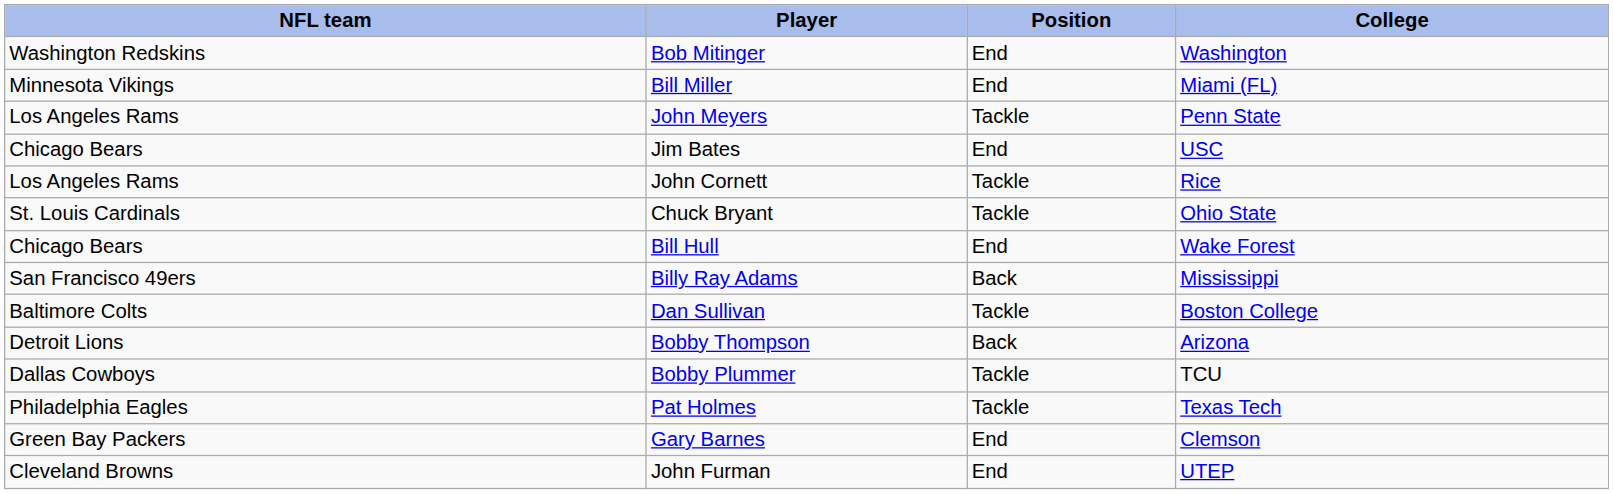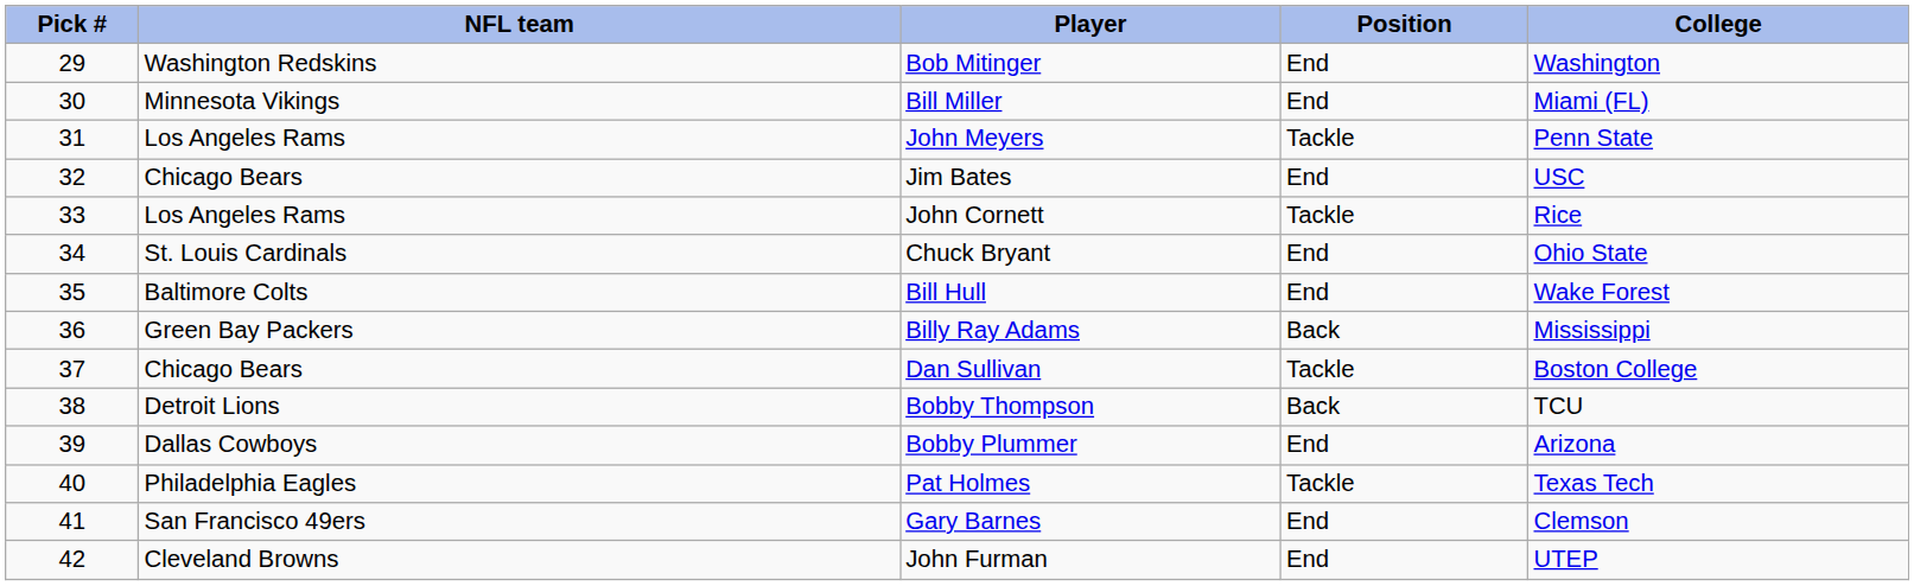 <table class="wikitable sortable sortable" style="width: 100%">
 <tr>
+<th style="background:#a8bdec; width:7%;">Pick #</th>
 <th style="width:40%; background:#a8bdec;">NFL team</th>
 <th style="width:20%; background:#a8bdec;">Player</th>
 <th style="width:13%; background:#a8bdec;">Position</th>
 <th style="background:#A8BDEC;">College</th>
 </tr>
 <tr>
+<td align=center>29</td>
 <td>Washington Redskins</td>
 <td><a href='#'>Bob Mitinger</a></td>
 <td>End</td>
 <td><a href='#'>Washington</a></td>
 </tr>
 <tr>
+<td align=center>30</td>
 <td>Minnesota Vikings</td>
 <td><a href='#'>Bill Miller</a></td>
 <td>End</td>
 <td><a href='#'>Miami (FL)</a></td>
 </tr>
 <tr>
+<td align=center>31</td>
 <td>Los Angeles Rams</td>
 <td><a href='#'>John Meyers</a></td>
 <td>Tackle</td>
 <td><a href='#'>Penn State</a></td>
 </tr>
 <tr>
+<td align=center>32</td>
 <td>Chicago Bears</td>
 <td>Jim Bates</td>
 <td>End</td>
 <td><a href='#'>USC</a></td>
 </tr>
 <tr>
+<td align=center>33</td>
 <td>Los Angeles Rams</td>
 <td>John Cornett</td>
 <td>Tackle</td>
 <td><a href='#'>Rice</a></td>
 </tr>
 <tr>
+<td align=center>34</td>
 <td>St. Louis Cardinals</td>
 <td>Chuck Bryant</td>
-<td>Tackle</td>
+<td>End</td>
 <td><a href='#'>Ohio State</a></td>
 </tr>
 <tr>
-<td>Chicago Bears</td>
+<td align=center>35</td>
+<td>Baltimore Colts</td>
 <td><a href='#'>Bill Hull</a></td>
 <td>End</td>
 <td><a href='#'>Wake Forest</a></td>
 </tr>
 <tr>
-<td>San Francisco 49ers</td>
+<td align=center>36</td>
+<td>Green Bay Packers</td>
 <td><a href='#'>Billy Ray Adams</a></td>
 <td>Back</td>
 <td><a href='#'>Mississippi</a></td>
 </tr>
 <tr>
-<td>Baltimore Colts</td>
+<td align=center>37</td>
+<td>Chicago Bears</td>
 <td><a href='#'>Dan Sullivan</a></td>
 <td>Tackle</td>
 <td><a href='#'>Boston College</a></td>
 </tr>
 <tr>
+<td align=center>38</td>
 <td>Detroit Lions</td>
 <td><a href='#'>Bobby Thompson</a></td>
 <td>Back</td>
+<td>TCU</td>
+</tr>
+<tr>
+<td align=center>39</td>
+<td>Dallas Cowboys</td>
+<td><a href='#'>Bobby Plummer</a></td>
+<td>End</td>
 <td><a href='#'>Arizona</a></td>
 </tr>
 <tr>
-<td>Dallas Cowboys</td>
-<td><a href='#'>Bobby Plummer</a></td>
-<td>Tackle</td>
-<td>TCU</td>
-</tr>
-<tr>
+<td align=center>40</td>
 <td>Philadelphia Eagles</td>
 <td><a href='#'>Pat Holmes</a></td>
 <td>Tackle</td>
 <td><a href='#'>Texas Tech</a></td>
 </tr>
 <tr>
-<td>Green Bay Packers</td>
+<td align=center>41</td>
+<td>San Francisco 49ers</td>
 <td><a href='#'>Gary Barnes</a></td>
 <td>End</td>
 <td><a href='#'>Clemson</a></td>
 </tr>
 <tr>
+<td align=center>42</td>
 <td>Cleveland Browns</td>
 <td>John Furman</td>
 <td>End</td>
 <td><a href='#'>UTEP</a></td>
 </tr>
 </table>
